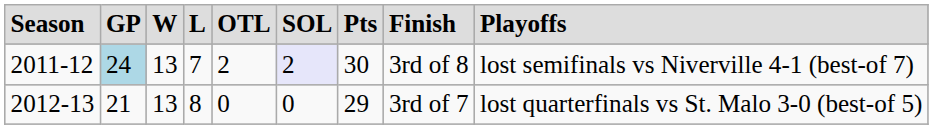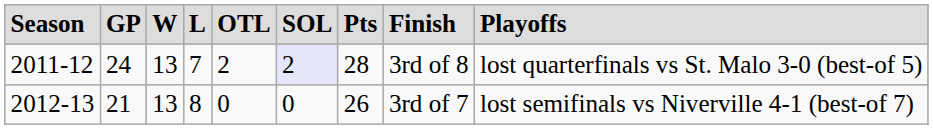 <table class="wikitable">
 <tr style="font-weight:bold; background:#ddd;"|>
 <td>Season</td>
 <td>GP</td>
 <td>W</td>
 <td>L</td>
 <td>OTL</td>
 <td>SOL</td>
 <td>Pts</td>
 <td>Finish</td>
 <td>Playoffs</td>
 </tr>
 <tr>
 <td>2011-12</td>
-<td style="background: lightblue;">24</td>
+<td>24</td>
 <td>13</td>
 <td>7</td>
 <td>2</td>
 <td style="background: lavender;">2</td>
-<td>30</td>
+<td>28</td>
 <td>3rd of 8</td>
-<td>lost semifinals vs Niverville 4-1 (best-of 7)</td>
+<td>lost quarterfinals vs St. Malo 3-0 (best-of 5)</td>
 </tr>
 <tr>
 <td>2012-13</td>
 <td>21</td>
 <td>13</td>
 <td>8</td>
 <td>0</td>
 <td>0</td>
-<td>29</td>
+<td>26</td>
 <td>3rd of 7</td>
-<td>lost quarterfinals vs St. Malo 3-0 (best-of 5)</td>
+<td>lost semifinals vs Niverville 4-1 (best-of 7)</td>
 </tr>
 </table>
